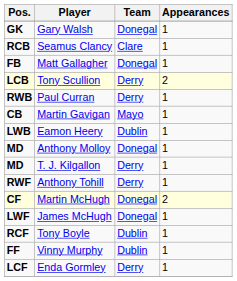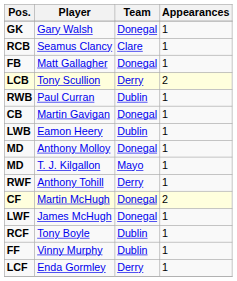 <table class="wikitable">
 <tr>
 <th>Pos.</th>
 <th>Player</th>
 <th>Team</th>
 <th>Appearances</th>
 </tr>
 <tr>
 </tr>
 <tr>
 <td><strong>GK </strong></td>
 <td> <a href='#'>Gary Walsh</a></td>
 <td><a href='#'>Donegal</a></td>
 <td>1</td>
 </tr>
 <tr>
 <td><strong>RCB</strong></td>
 <td> <a href='#'>Seamus Clancy</a></td>
 <td><a href='#'>Clare</a></td>
 <td>1</td>
 </tr>
 <tr>
 <td><strong>FB</strong></td>
 <td> <a href='#'>Matt Gallagher</a></td>
 <td><a href='#'>Donegal</a></td>
 <td>1</td>
 </tr>
 <tr bgcolor=#FFFFDD>
 <td><strong>LCB</strong></td>
 <td> <a href='#'>Tony Scullion</a></td>
 <td><a href='#'>Derry</a></td>
 <td>2</td>
 </tr>
 <tr>
 <td><strong>RWB</strong></td>
 <td> <a href='#'>Paul Curran</a></td>
-<td><a href='#'>Derry</a></td>
+<td><a href='#'>Dublin</a></td>
 <td>1</td>
 </tr>
 <tr>
 <td><strong>CB</strong></td>
 <td> <a href='#'>Martin Gavigan</a></td>
-<td><a href='#'>Mayo</a></td>
+<td><a href='#'>Donegal</a></td>
 <td>1</td>
 </tr>
 <tr>
 <td><strong>LWB</strong></td>
 <td> <a href='#'>Eamon Heery</a></td>
 <td><a href='#'>Dublin</a></td>
 <td>1</td>
 </tr>
 <tr>
 <td><strong>MD </strong></td>
 <td> <a href='#'>Anthony Molloy</a></td>
 <td><a href='#'>Donegal</a></td>
 <td>1</td>
 </tr>
 <tr>
 <td><strong>MD </strong></td>
 <td> <a href='#'>T. J. Kilgallon</a></td>
-<td><a href='#'>Derry</a></td>
+<td><a href='#'>Mayo</a></td>
 <td>1</td>
 </tr>
 <tr>
 <td><strong>RWF</strong></td>
 <td> <a href='#'>Anthony Tohill</a></td>
 <td><a href='#'>Derry</a></td>
 <td>1</td>
 </tr>
 <tr bgcolor=#FFFFDD>
 <td><strong>CF</strong></td>
 <td> <a href='#'>Martin McHugh</a></td>
 <td><a href='#'>Donegal</a></td>
 <td>2</td>
 </tr>
 <tr>
 <td><strong>LWF</strong></td>
 <td> <a href='#'>James McHugh</a></td>
 <td><a href='#'>Donegal</a></td>
 <td>1</td>
 </tr>
 <tr>
 <td><strong>RCF </strong></td>
 <td> <a href='#'>Tony Boyle</a></td>
 <td><a href='#'>Dublin</a></td>
 <td>1</td>
 </tr>
 <tr>
 <td><strong>FF</strong></td>
 <td> <a href='#'>Vinny Murphy</a></td>
 <td><a href='#'>Dublin</a></td>
 <td>1</td>
 </tr>
 <tr>
 <td><strong>LCF</strong></td>
 <td> <a href='#'>Enda Gormley</a></td>
 <td><a href='#'>Derry</a></td>
 <td>1</td>
 </tr>
 <tr>
 </tr>
 </table>
